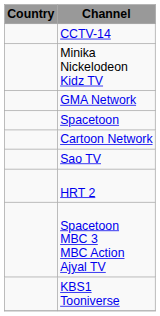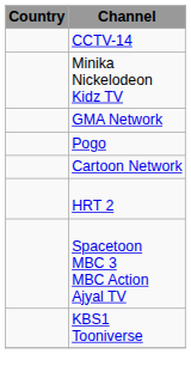 <table class="wikitable">
 <tr>
 <th style="background-color: #999999">Country</th>
 <th style="background-color: #999999">Channel</th>
 </tr>
 <tr>
 <td></td>
 <td><a href='#'>CCTV-14</a></td>
 </tr>
 <tr>
 <td></td>
 <td>Minika<br>Nickelodeon<br><a href='#'>Kidz TV</a></td>
 </tr>
 <tr>
 <td></td>
 <td><a href='#'>GMA Network</a></td>
 </tr>
 <tr>
 <td></td>
-<td><a href='#'>Spacetoon</a></td>
+<td><a href='#'>Pogo</a></td>
 </tr>
 <tr>
 <td></td>
 <td><a href='#'>Cartoon Network</a></td>
-</tr>
-<tr>
-<td></td>
-<td><a href='#'>Sao TV</a></td>
 </tr>
 <tr>
 <td></td>
 <td><br><a href='#'>HRT 2</a></td>
 </tr>
 <tr>
 <td></td>
 <td><br><a href='#'>Spacetoon</a><br><a href='#'>MBC 3</a><br><a href='#'>MBC Action</a><br><a href='#'>Ajyal TV</a></td>
 </tr>
 <tr>
 <td></td>
 <td><a href='#'>KBS1</a><br><a href='#'>Tooniverse</a></td>
 </tr>
 <tr>
 </tr>
 </table>
